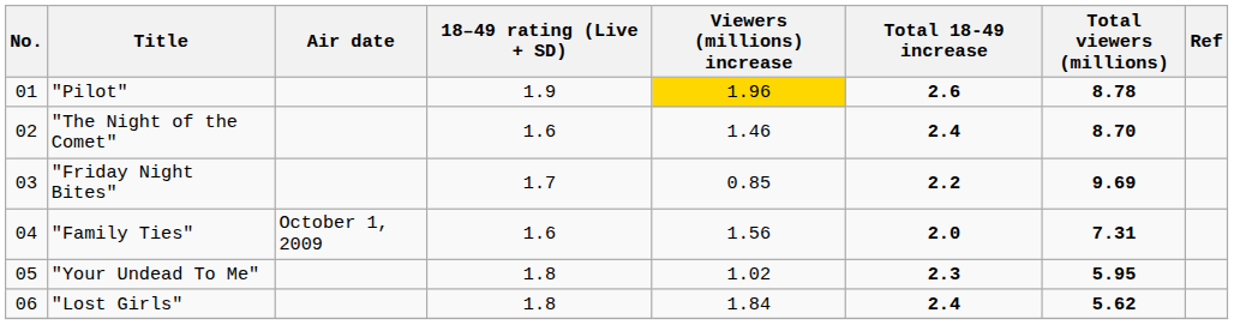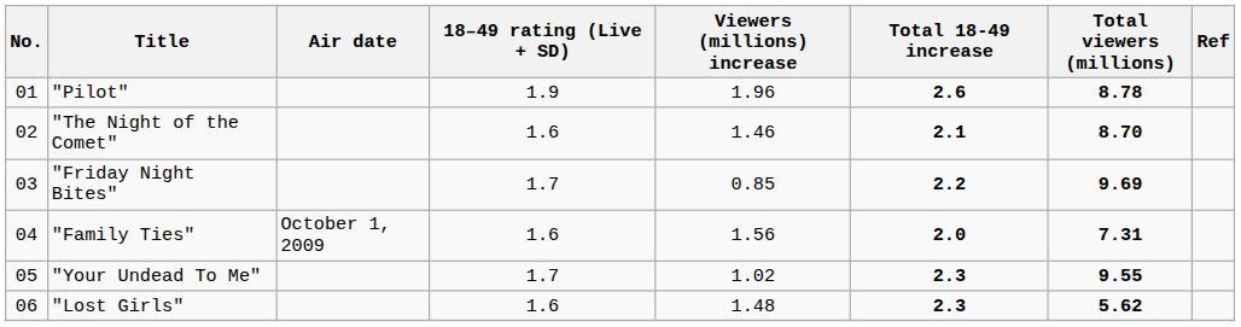 <table class="wikitable">
 <tr style="background:#fff;">
 <th>No.</th>
 <th>Title</th>
 <th>Air date</th>
 <th>18–49 rating (Live + SD)</th>
 <th>Viewers<br>(millions) increase</th>
 <th>Total 18-49 increase</th>
 <th>Total viewers<br>(millions)</th>
 <th>Ref</th>
 </tr>
 <tr>
 <td style="text-align:center;">01</td>
 <td>"Pilot"</td>
 <td></td>
 <td style="text-align:center;">1.9</td>
-<td style="background: gold; text-align:center;">1.96</td>
+<td style="text-align:center;">1.96</td>
 <td style="text-align:center;"><strong>2.6</strong></td>
 <td style="text-align:center;"><strong>8.78</strong></td>
 <td style="text-align:center;"></td>
 </tr>
 <tr>
 <td style="text-align:center;">02</td>
 <td>"The Night of the Comet"</td>
 <td></td>
 <td style="text-align:center;">1.6</td>
 <td style="text-align:center;">1.46</td>
-<td style="text-align:center;"><strong>2.4</strong></td>
+<td style="text-align:center;"><strong>2.1</strong></td>
 <td style="text-align:center;"><strong>8.70</strong></td>
 <td style="text-align:center;"></td>
 </tr>
 <tr>
 <td style="text-align:center;">03</td>
 <td>"Friday Night Bites"</td>
 <td></td>
 <td style="text-align:center;">1.7</td>
 <td style="text-align:center;">0.85</td>
 <td style="text-align:center;"><strong>2.2</strong></td>
 <td style="text-align:center;"><strong>9.69</strong></td>
 <td style="text-align:center;"></td>
 </tr>
 <tr>
 <td style="text-align:center;">04</td>
 <td>"Family Ties"</td>
 <td>October 1, 2009</td>
 <td style="text-align:center;">1.6</td>
 <td style="text-align:center;">1.56</td>
 <td style="text-align:center;"><strong>2.0</strong></td>
 <td style="text-align:center;"><strong>7.31</strong></td>
 <td style="text-align:center;"></td>
 </tr>
 <tr>
 <td style="text-align:center;">05</td>
 <td>"Your Undead To Me"</td>
 <td></td>
-<td style="text-align:center;">1.8</td>
+<td style="text-align:center;">1.7</td>
 <td style="text-align:center;">1.02</td>
 <td style="text-align:center;"><strong>2.3</strong></td>
-<td style="text-align:center;"><strong>5.95</strong></td>
+<td style="text-align:center;"><strong>9.55</strong></td>
 <td style="text-align:center;"></td>
 </tr>
 <tr>
 <td style="text-align:center;">06</td>
 <td>"Lost Girls"</td>
 <td></td>
-<td style="text-align:center;">1.8</td>
-<td style="text-align:center;">1.84</td>
-<td style="text-align:center;"><strong>2.4</strong></td>
+<td style="text-align:center;">1.6</td>
+<td style="text-align:center;">1.48</td>
+<td style="text-align:center;"><strong>2.3</strong></td>
 <td style="text-align:center;"><strong>5.62</strong></td>
 <td style="text-align:center;"></td>
 </tr>
 <tr>
 </tr>
 </table>
